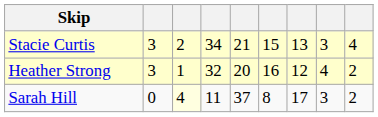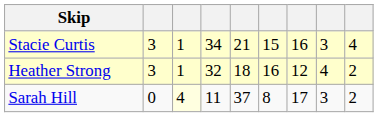 <table class=wikitable>
 <tr>
 <th width=125>Skip</th>
 <th width=20></th>
 <th width=20></th>
 <th width=20></th>
 <th width=20></th>
 <th width=20></th>
 <th width=20></th>
 <th width=20></th>
 <th width=20></th>
 </tr>
 <tr bgcolor=#ffffcc>
 <td><a href='#'>Stacie Curtis</a></td>
 <td>3</td>
-<td>2</td>
+<td>1</td>
 <td>34</td>
 <td>21</td>
 <td>15</td>
-<td>13</td>
+<td>16</td>
 <td>3</td>
 <td>4</td>
 </tr>
 <tr bgcolor=#ffffcc>
 <td><a href='#'>Heather Strong</a></td>
 <td>3</td>
 <td>1</td>
 <td>32</td>
-<td>20</td>
+<td>18</td>
 <td>16</td>
 <td>12</td>
 <td>4</td>
 <td>2</td>
 </tr>
 <tr>
 <td><a href='#'>Sarah Hill</a></td>
 <td>0</td>
 <td style="background: lightyellow;">4</td>
 <td>11</td>
 <td>37</td>
 <td>8</td>
 <td>17</td>
 <td>3</td>
 <td>2</td>
 </tr>
 </table>
